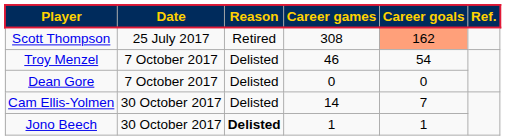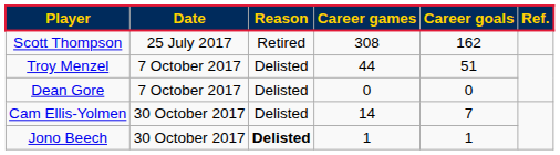 <table class="wikitable" style="font-size:90%; text-align:center;">
 <tr style="background:#002B5C; color: #FFD200; border: solid #E21937 2px;">
 <td><span><strong>Player</strong> </span></td>
 <td><span><strong>Date</strong> </span></td>
 <td><span><strong>Reason</strong></span></td>
 <td><span><strong>Career games</strong></span></td>
 <td><span><strong>Career goals</strong></span></td>
 <td><span><strong>Ref.</strong></span></td>
 </tr>
 <tr>
 <td><a href='#'>Scott Thompson</a></td>
 <td>25 July 2017</td>
 <td>Retired</td>
 <td>308</td>
-<td style="background: lightsalmon;">162</td>
+<td>162</td>
 <td></td>
 </tr>
 <tr>
 <td><a href='#'>Troy Menzel</a></td>
 <td>7 October 2017</td>
 <td>Delisted</td>
-<td>46</td>
-<td>54</td>
+<td>44</td>
+<td>51</td>
 <td rowspan=2></td>
 </tr>
 <tr>
 <td><a href='#'>Dean Gore</a></td>
 <td>7 October 2017</td>
 <td>Delisted</td>
 <td>0</td>
 <td>0</td>
 </tr>
 <tr>
 <td><a href='#'>Cam Ellis-Yolmen</a></td>
 <td>30 October 2017</td>
 <td>Delisted</td>
 <td>14</td>
 <td>7</td>
 <td rowspan=2></td>
 </tr>
 <tr>
 <td><a href='#'>Jono Beech</a></td>
 <td>30 October 2017</td>
 <td><strong>Delisted</strong></td>
 <td>1</td>
 <td>1</td>
 </tr>
 </table>
